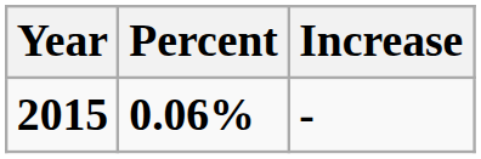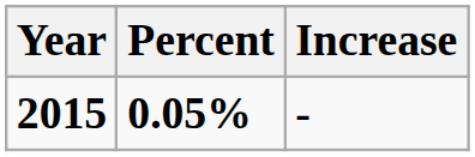 <table class="wikitable">
 <tr>
 <th><strong>Year</strong></th>
 <th><strong>Percent</strong></th>
 <th><strong>Increase</strong></th>
 </tr>
 <tr>
 <td><strong>2015</strong></td>
-<td><strong>0.06%</strong></td>
+<td><strong>0.05%</strong></td>
 <td style="background:"><strong>-</strong></td>
 </tr>
 </table>
